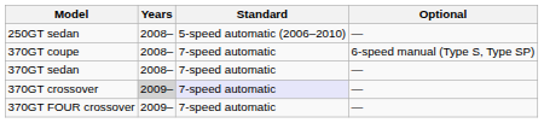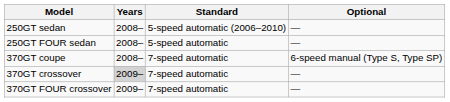 <table class="wikitable">
 <tr>
 <th>Model</th>
 <th>Years</th>
 <th>Standard</th>
 <th>Optional</th>
 </tr>
 <tr>
 <td>250GT sedan</td>
 <td>2008–</td>
 <td>5-speed automatic (2006–2010)</td>
 <td>—</td>
 </tr>
 <tr>
+<td>250GT FOUR sedan</td>
+<td>2008–</td>
+<td>5-speed automatic</td>
+<td>—</td>
+</tr>
+<tr>
 <td>370GT coupe</td>
 <td>2008–</td>
 <td>7-speed automatic</td>
 <td>6-speed manual (Type S, Type SP)</td>
 </tr>
 <tr>
-<td>370GT sedan</td>
-<td>2008–</td>
-<td>7-speed automatic</td>
-<td>—</td>
-</tr>
-<tr>
 <td>370GT crossover</td>
 <td style="background: lightgrey;">2009–</td>
-<td style="background: lavender;">7-speed automatic</td>
+<td>7-speed automatic</td>
 <td>—</td>
 </tr>
 <tr>
 <td>370GT FOUR crossover</td>
 <td>2009–</td>
 <td>7-speed automatic</td>
 <td>—</td>
 </tr>
 </table>
